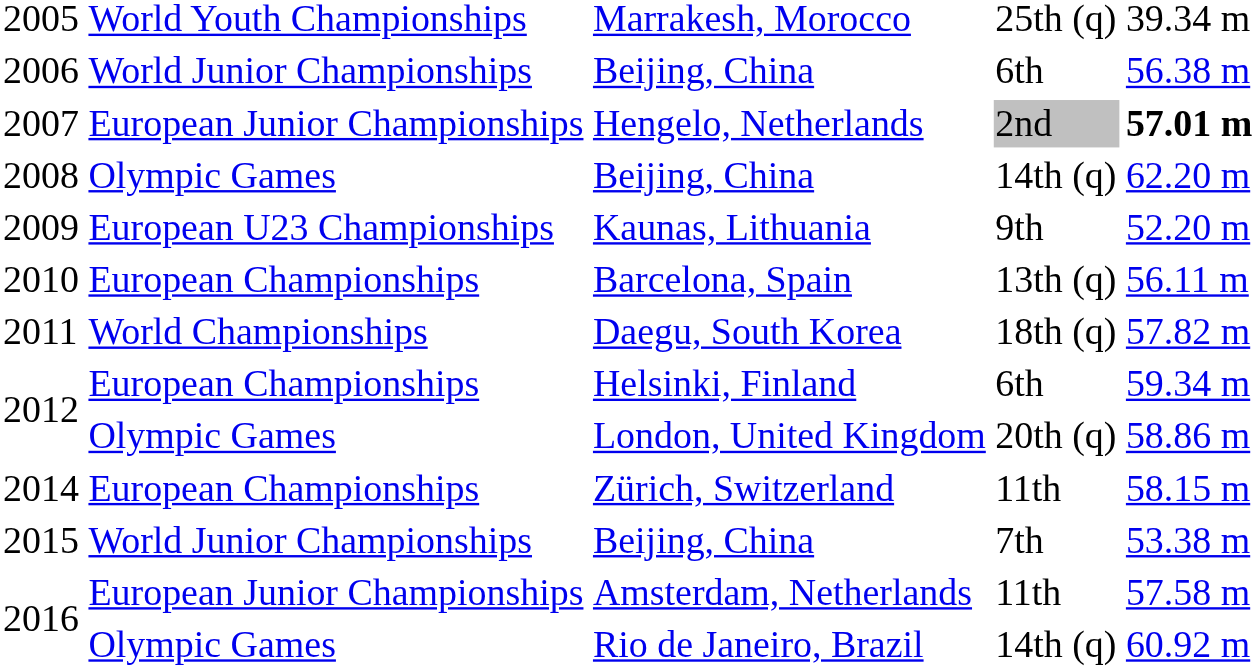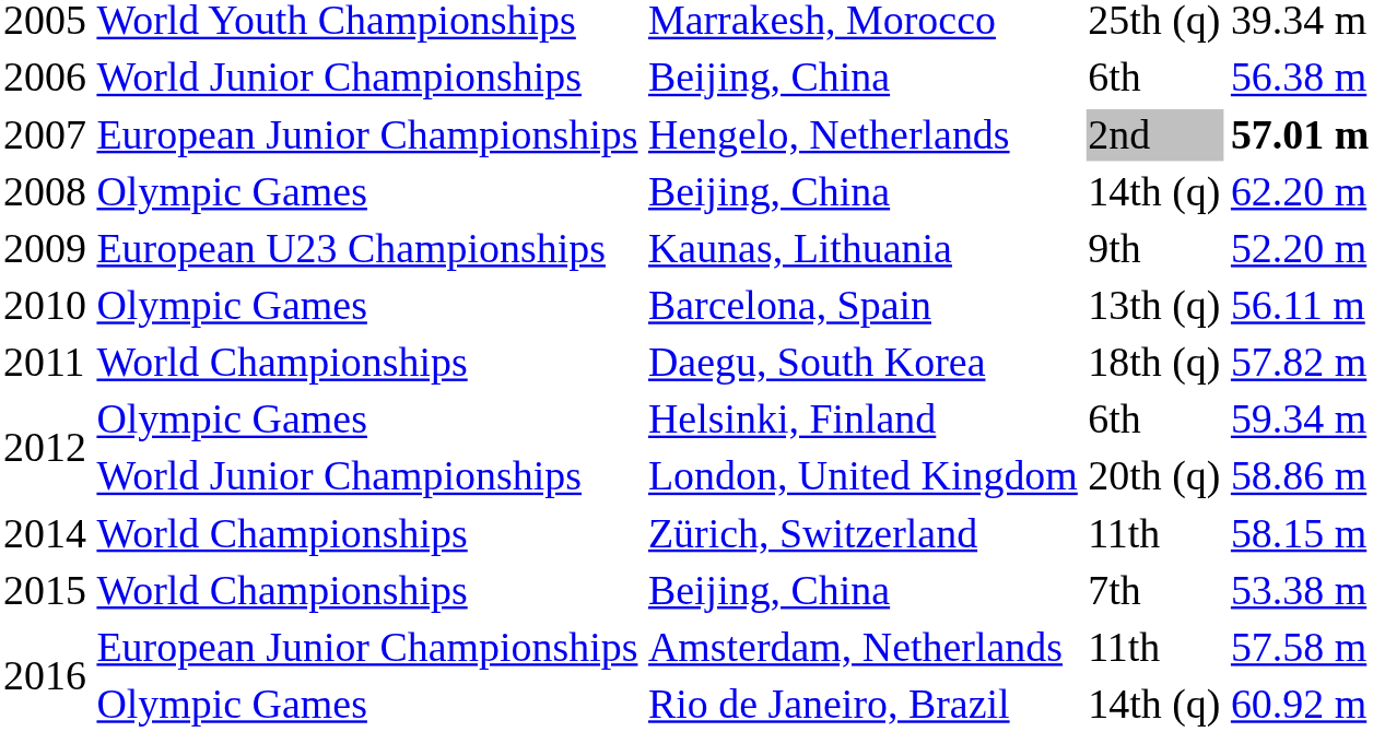 <table>
 <tr>
 <td>2005</td>
 <td><a href='#'>World Youth Championships</a></td>
 <td><a href='#'>Marrakesh, Morocco</a></td>
 <td>25th (q)</td>
 <td>39.34 m</td>
 </tr>
 <tr>
 <td>2006</td>
 <td><a href='#'>World Junior Championships</a></td>
 <td><a href='#'>Beijing, China</a></td>
 <td>6th</td>
 <td><a href='#'>56.38 m</a></td>
 </tr>
 <tr>
 <td>2007</td>
 <td><a href='#'>European Junior Championships</a></td>
 <td><a href='#'>Hengelo, Netherlands</a></td>
 <td bgcolor="silver">2nd</td>
 <td><strong>57.01 m</strong></td>
 </tr>
 <tr>
 <td>2008</td>
 <td><a href='#'>Olympic Games</a></td>
 <td><a href='#'>Beijing, China</a></td>
 <td>14th (q)</td>
 <td><a href='#'>62.20 m</a></td>
 </tr>
 <tr>
 <td>2009</td>
 <td><a href='#'>European U23 Championships</a></td>
 <td><a href='#'>Kaunas, Lithuania</a></td>
 <td>9th</td>
 <td><a href='#'>52.20 m</a></td>
 </tr>
 <tr>
 <td>2010</td>
-<td><a href='#'>European Championships</a></td>
+<td><a href='#'>Olympic Games</a></td>
 <td><a href='#'>Barcelona, Spain</a></td>
 <td>13th (q)</td>
 <td><a href='#'>56.11 m</a></td>
 </tr>
 <tr>
 <td>2011</td>
 <td><a href='#'>World Championships</a></td>
 <td><a href='#'>Daegu, South Korea</a></td>
 <td>18th (q)</td>
 <td><a href='#'>57.82 m</a></td>
 </tr>
 <tr>
 <td rowspan=2>2012</td>
-<td><a href='#'>European Championships</a></td>
+<td><a href='#'>Olympic Games</a></td>
 <td><a href='#'>Helsinki, Finland</a></td>
 <td>6th</td>
 <td><a href='#'>59.34 m</a></td>
 </tr>
 <tr>
-<td><a href='#'>Olympic Games</a></td>
+<td><a href='#'>World Junior Championships</a></td>
 <td><a href='#'>London, United Kingdom</a></td>
 <td>20th (q)</td>
 <td><a href='#'>58.86 m</a></td>
 </tr>
 <tr>
 <td>2014</td>
-<td><a href='#'>European Championships</a></td>
+<td><a href='#'>World Championships</a></td>
 <td><a href='#'>Zürich, Switzerland</a></td>
 <td>11th</td>
 <td><a href='#'>58.15 m</a></td>
 </tr>
 <tr>
 <td>2015</td>
-<td><a href='#'>World Junior Championships</a></td>
+<td><a href='#'>World Championships</a></td>
 <td><a href='#'>Beijing, China</a></td>
 <td>7th</td>
 <td><a href='#'>53.38 m</a></td>
 </tr>
 <tr>
 <td rowspan=2>2016</td>
 <td><a href='#'>European Junior Championships</a></td>
 <td><a href='#'>Amsterdam, Netherlands</a></td>
 <td>11th</td>
 <td><a href='#'>57.58 m</a></td>
 </tr>
 <tr>
 <td><a href='#'>Olympic Games</a></td>
 <td><a href='#'>Rio de Janeiro, Brazil</a></td>
 <td>14th (q)</td>
 <td><a href='#'>60.92 m</a></td>
 </tr>
 </table>
